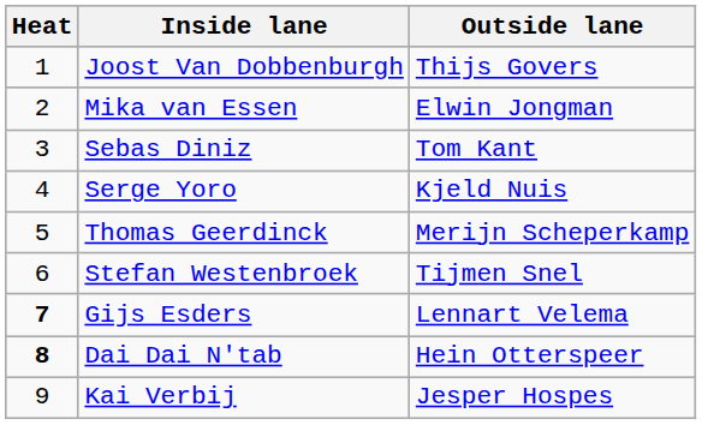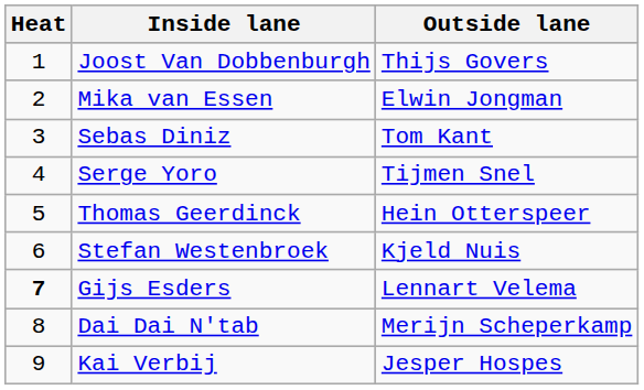 <table class="wikitable">
 <tr>
 <th>Heat</th>
 <th>Inside lane</th>
 <th>Outside lane</th>
 </tr>
 <tr>
 <td align="center">1</td>
 <td><a href='#'>Joost Van Dobbenburgh</a></td>
 <td><a href='#'>Thijs Govers</a></td>
 </tr>
 <tr>
 <td align="center">2</td>
 <td><a href='#'>Mika van Essen</a></td>
 <td><a href='#'>Elwin Jongman</a></td>
 </tr>
 <tr>
 <td align="center">3</td>
 <td><a href='#'>Sebas Diniz</a></td>
 <td><a href='#'>Tom Kant</a></td>
 </tr>
 <tr>
 <td align="center">4</td>
 <td><a href='#'>Serge Yoro</a></td>
-<td><a href='#'>Kjeld Nuis</a></td>
+<td><a href='#'>Tijmen Snel</a></td>
 </tr>
 <tr>
 <td align="center">5</td>
 <td><a href='#'>Thomas Geerdinck</a></td>
-<td><a href='#'>Merijn Scheperkamp</a></td>
+<td><a href='#'>Hein Otterspeer</a></td>
 </tr>
 <tr>
 <td align="center">6</td>
 <td><a href='#'>Stefan Westenbroek</a></td>
-<td><a href='#'>Tijmen Snel</a></td>
+<td><a href='#'>Kjeld Nuis</a></td>
 </tr>
 <tr>
 <td align="center"><strong>7</strong></td>
 <td><a href='#'>Gijs Esders</a></td>
 <td><a href='#'>Lennart Velema</a></td>
 </tr>
 <tr>
-<td align="center"><strong>8</strong></td>
+<td align="center">8</td>
 <td><a href='#'>Dai Dai N'tab</a></td>
-<td><a href='#'>Hein Otterspeer</a></td>
+<td><a href='#'>Merijn Scheperkamp</a></td>
 </tr>
 <tr>
 <td align="center">9</td>
 <td><a href='#'>Kai Verbij</a></td>
 <td><a href='#'>Jesper Hospes</a></td>
 </tr>
 </table>
